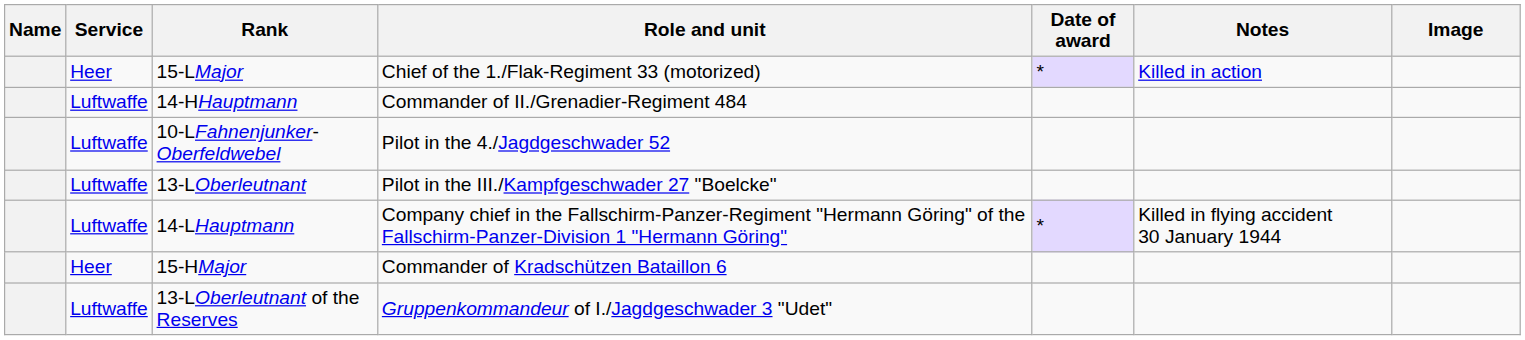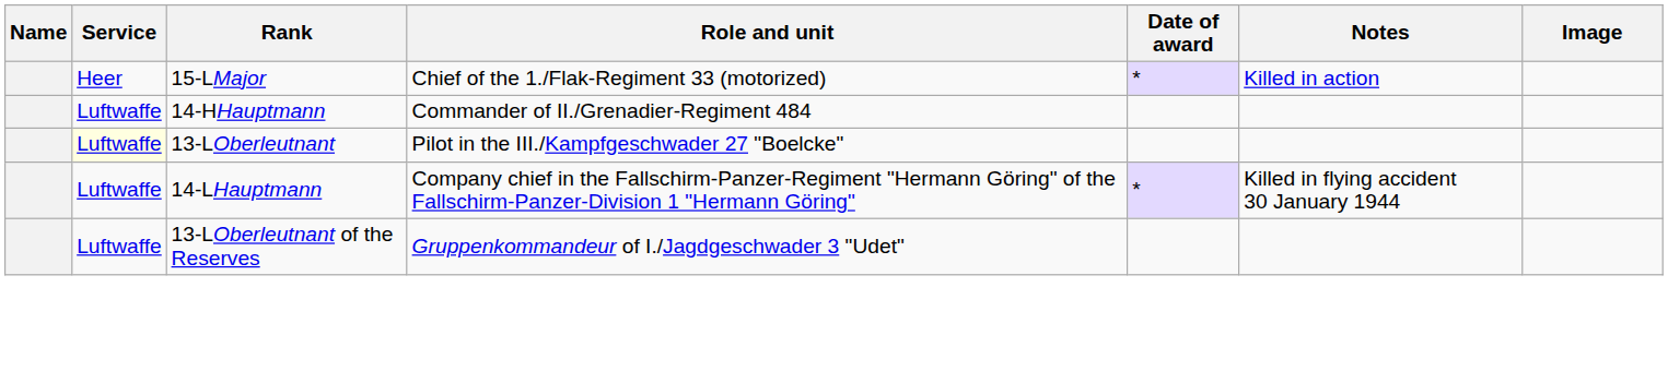 <table class="wikitable plainrowheaders sortable" style="width:100%;">
 <tr>
 <th scope="col">Name</th>
 <th scope="col">Service</th>
 <th scope="col">Rank</th>
 <th scope="col" class="unsortable">Role and unit</th>
 <th scope="col">Date of award</th>
 <th scope="col" class="unsortable">Notes</th>
 <th scope="col" class="unsortable" class="unsortable" width="100px">Image</th>
 </tr>
 <tr>
 <th scope="row"></th>
 <td><a href='#'>Heer</a></td>
 <td><span>15-L</span><em><a href='#'>Major</a></em></td>
 <td>Chief of the 1./Flak-Regiment 33 (motorized)</td>
 <td style="background:#e3d9ff;" align="left">*</td>
 <td><a href='#'>Killed in action</a> </td>
 <td></td>
 </tr>
 <tr>
 <th scope="row"></th>
 <td><a href='#'>Luftwaffe</a></td>
 <td><span>14-H</span><em><a href='#'>Hauptmann</a></em></td>
 <td>Commander of II./Grenadier-Regiment 484</td>
 <td></td>
 <td></td>
 <td></td>
 </tr>
 <tr>
 <th scope="row"></th>
-<td><a href='#'>Luftwaffe</a></td>
-<td><span>10-L</span><em><a href='#'>Fahnenjunker</a></em>-<em><a href='#'>Oberfeldwebel</a></em></td>
-<td>Pilot in the 4./<a href='#'>Jagdgeschwader 52</a></td>
-<td></td>
-<td></td>
-<td></td>
-</tr>
-<tr>
-<th scope="row"></th>
-<td><a href='#'>Luftwaffe</a></td>
+<td style="background: lightyellow;"><a href='#'>Luftwaffe</a></td>
 <td><span>13-L</span><em><a href='#'>Oberleutnant</a></em></td>
 <td>Pilot in the III./<a href='#'>Kampfgeschwader 27</a> "Boelcke"</td>
 <td></td>
 <td></td>
 <td></td>
 </tr>
 <tr>
 <th scope="row"></th>
 <td><a href='#'>Luftwaffe</a></td>
 <td><span>14-L</span><em><a href='#'>Hauptmann</a></em></td>
 <td>Company chief in the Fallschirm-Panzer-Regiment "Hermann Göring" of the <a href='#'>Fallschirm-Panzer-Division 1 "Hermann Göring"</a></td>
 <td style="background:#e3d9ff;" align="left">*</td>
 <td>Killed in flying accident 30 January 1944</td>
 <td></td>
 </tr>
 <tr>
 <th scope="row"></th>
-<td><a href='#'>Heer</a></td>
-<td><span>15-H</span><em><a href='#'>Major</a></em></td>
-<td>Commander of <a href='#'>Kradschützen Bataillon 6</a></td>
-<td></td>
-<td></td>
-<td></td>
-</tr>
-<tr>
-<th scope="row"></th>
 <td><a href='#'>Luftwaffe</a></td>
 <td><span>13-L</span><em><a href='#'>Oberleutnant</a></em> of the <a href='#'>Reserves</a></td>
 <td><em><a href='#'>Gruppenkommandeur</a></em> of I./<a href='#'>Jagdgeschwader 3</a> "Udet"</td>
 <td></td>
 <td></td>
 <td></td>
 </tr>
 </table>
